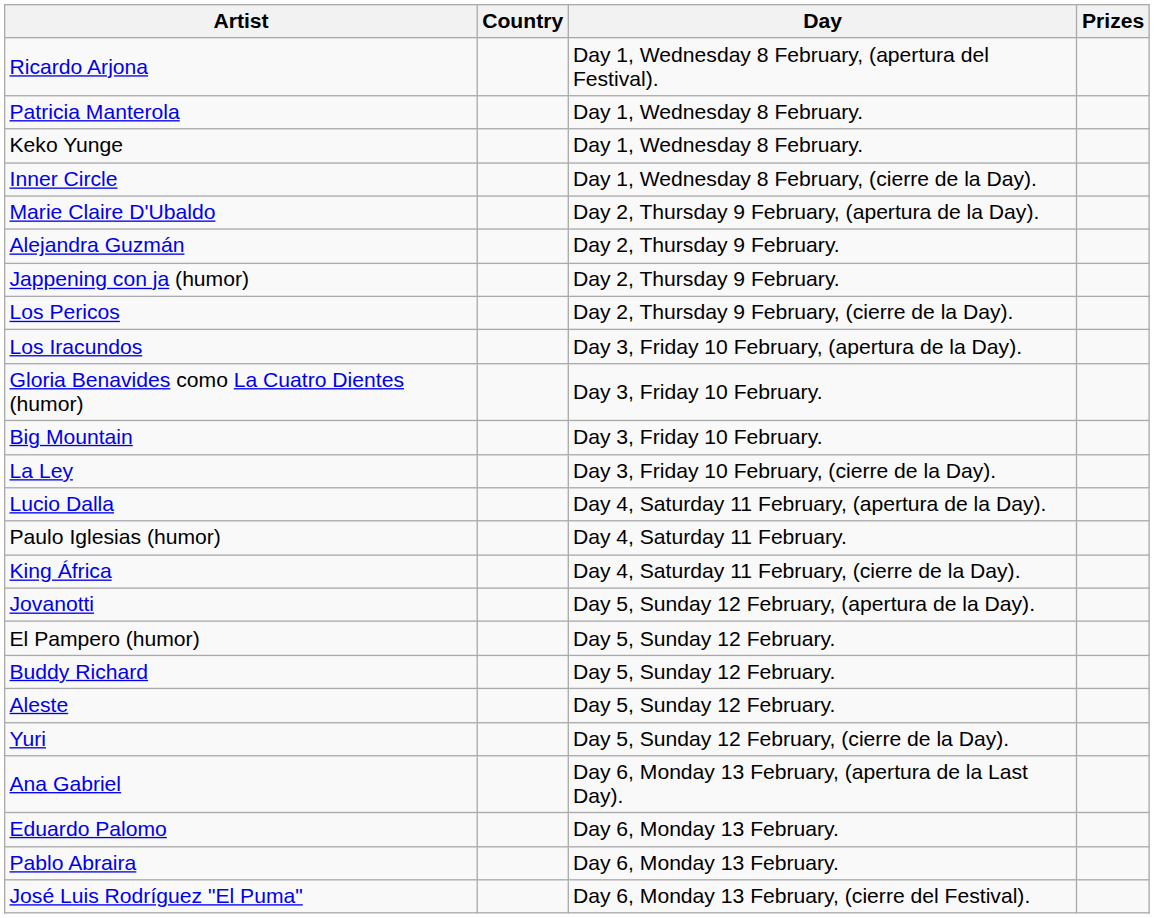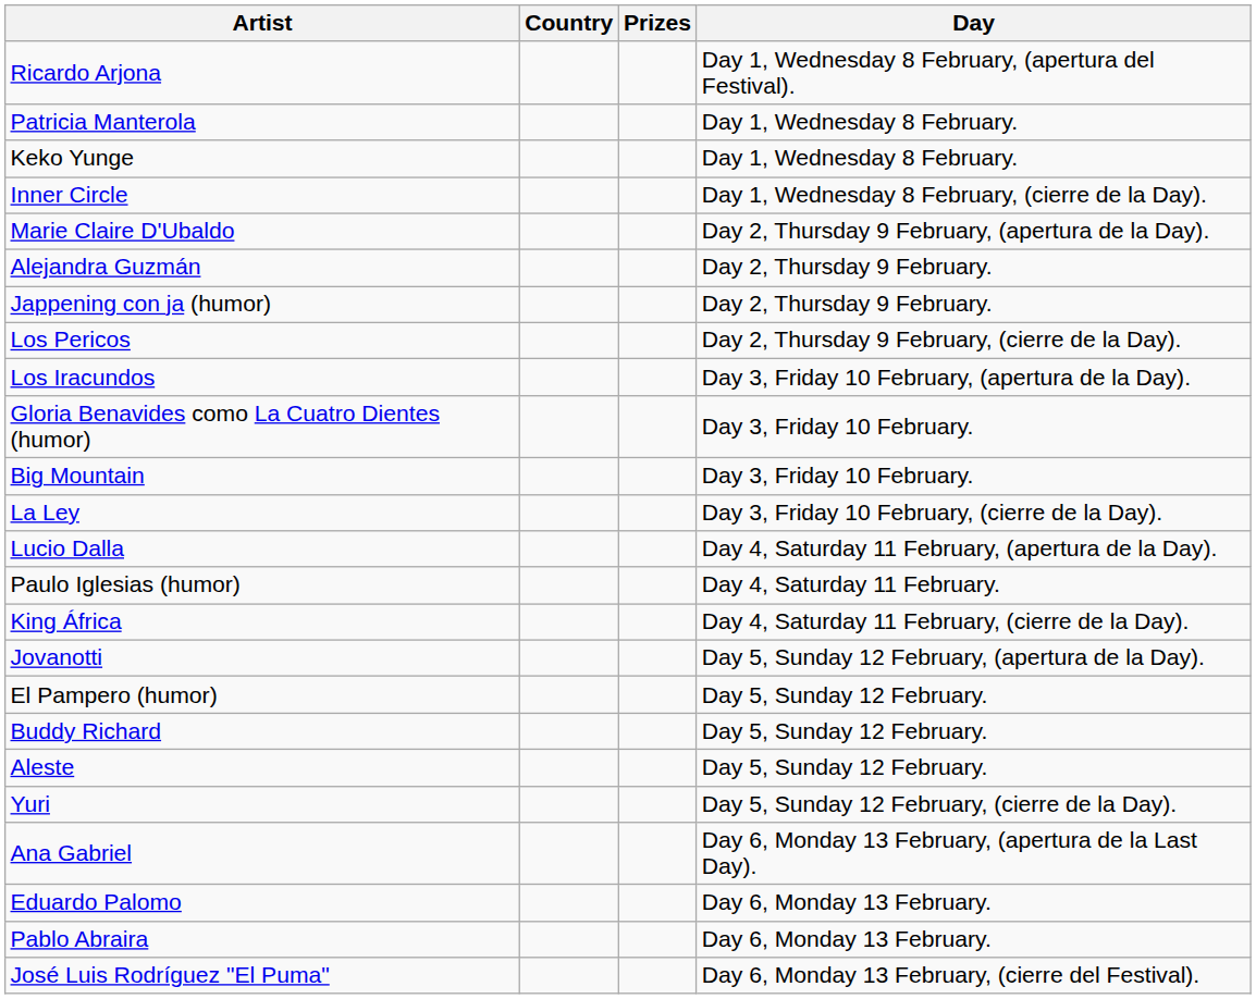 <table class="wikitable">
 <tr>
 <th>Artist</th>
 <th>Country</th>
+<th>Prizes</th>
 <th>Day</th>
-<th>Prizes</th>
 </tr>
 <tr>
 <td><a href='#'>Ricardo Arjona</a></td>
 <td></td>
+<td></td>
 <td>Day 1, Wednesday 8 February, (apertura del Festival).</td>
-<td></td>
 </tr>
 <tr>
 <td><a href='#'>Patricia Manterola</a></td>
 <td></td>
+<td></td>
 <td>Day 1, Wednesday 8 February.</td>
-<td></td>
 </tr>
 <tr>
 <td>Keko Yunge</td>
 <td></td>
+<td></td>
 <td>Day 1, Wednesday 8 February.</td>
-<td></td>
 </tr>
 <tr>
 <td><a href='#'>Inner Circle</a></td>
 <td></td>
+<td></td>
 <td>Day 1, Wednesday 8 February, (cierre de la Day).</td>
-<td></td>
 </tr>
 <tr>
 <td><a href='#'>Marie Claire D'Ubaldo</a></td>
 <td></td>
+<td></td>
 <td>Day 2, Thursday 9 February, (apertura de la Day).</td>
-<td></td>
 </tr>
 <tr>
 <td><a href='#'>Alejandra Guzmán</a></td>
 <td></td>
+<td></td>
 <td>Day 2, Thursday 9 February.</td>
-<td></td>
 </tr>
 <tr>
 <td><a href='#'>Jappening con ja</a> (humor)</td>
 <td></td>
+<td></td>
 <td>Day 2, Thursday 9 February.</td>
-<td></td>
 </tr>
 <tr>
 <td><a href='#'>Los Pericos</a></td>
 <td></td>
+<td></td>
 <td>Day 2, Thursday 9 February, (cierre de la Day).</td>
-<td></td>
 </tr>
 <tr>
 <td><a href='#'>Los Iracundos</a></td>
 <td></td>
+<td></td>
 <td>Day 3, Friday 10 February, (apertura de la Day).</td>
-<td></td>
 </tr>
 <tr>
 <td><a href='#'>Gloria Benavides</a> como <a href='#'>La Cuatro Dientes</a> (humor)</td>
 <td></td>
+<td></td>
 <td>Day 3, Friday 10 February.</td>
-<td></td>
 </tr>
 <tr>
 <td><a href='#'>Big Mountain</a></td>
 <td></td>
+<td></td>
 <td>Day 3, Friday 10 February.</td>
-<td></td>
 </tr>
 <tr>
 <td><a href='#'>La Ley</a></td>
 <td></td>
+<td></td>
 <td>Day 3, Friday 10 February, (cierre de la Day).</td>
-<td></td>
 </tr>
 <tr>
 <td><a href='#'>Lucio Dalla</a></td>
 <td></td>
+<td></td>
 <td>Day 4, Saturday 11 February, (apertura de la Day).</td>
-<td></td>
 </tr>
 <tr>
 <td>Paulo Iglesias (humor)</td>
 <td></td>
+<td></td>
 <td>Day 4, Saturday 11 February.</td>
-<td></td>
 </tr>
 <tr>
 <td><a href='#'>King África</a></td>
 <td></td>
+<td></td>
 <td>Day 4, Saturday 11 February, (cierre de la Day).</td>
-<td></td>
 </tr>
 <tr>
 <td><a href='#'>Jovanotti</a></td>
 <td></td>
+<td></td>
 <td>Day 5, Sunday 12 February, (apertura de la Day).</td>
-<td></td>
 </tr>
 <tr>
 <td>El Pampero (humor)</td>
 <td></td>
+<td></td>
 <td>Day 5, Sunday 12 February.</td>
-<td></td>
 </tr>
 <tr>
 <td><a href='#'>Buddy Richard</a></td>
 <td></td>
+<td></td>
 <td>Day 5, Sunday 12 February.</td>
-<td></td>
 </tr>
 <tr>
 <td><a href='#'>Aleste</a></td>
 <td></td>
+<td></td>
 <td>Day 5, Sunday 12 February.</td>
-<td></td>
 </tr>
 <tr>
 <td><a href='#'>Yuri</a></td>
 <td></td>
+<td></td>
 <td>Day 5, Sunday 12 February, (cierre de la Day).</td>
-<td></td>
 </tr>
 <tr>
 <td><a href='#'>Ana Gabriel</a></td>
 <td></td>
+<td></td>
 <td>Day 6, Monday 13 February, (apertura de la Last Day).</td>
-<td></td>
 </tr>
 <tr>
 <td><a href='#'>Eduardo Palomo</a></td>
 <td></td>
+<td></td>
 <td>Day 6, Monday 13 February.</td>
-<td></td>
 </tr>
 <tr>
 <td><a href='#'>Pablo Abraira</a></td>
 <td></td>
+<td></td>
 <td>Day 6, Monday 13 February.</td>
-<td></td>
 </tr>
 <tr>
 <td><a href='#'>José Luis Rodríguez "El Puma"</a></td>
 <td></td>
+<td></td>
 <td>Day 6, Monday 13 February, (cierre del Festival).</td>
-<td></td>
 </tr>
 </table>
